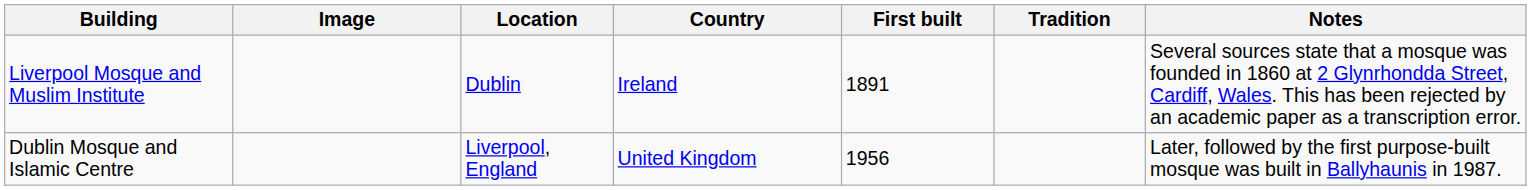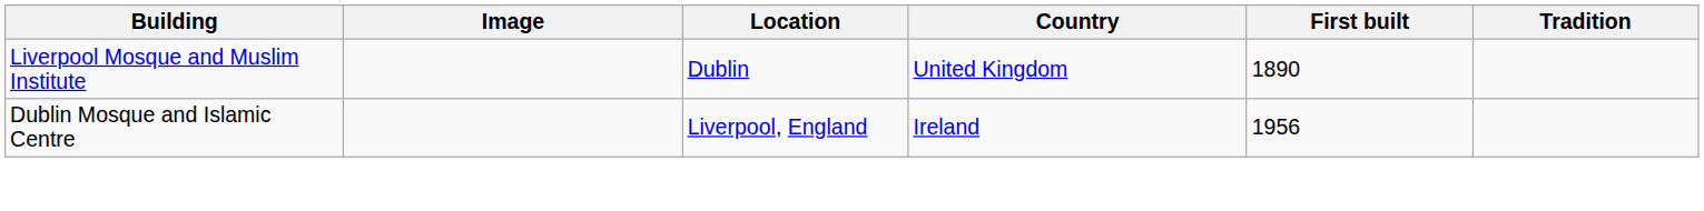 <table class="wikitable sortable">
 <tr>
 <th style="width:15%">Building</th>
 <th class="unsortable"; style="width:15%">Image</th>
 <th style="width:10%">Location</th>
 <th style="width:15%">Country</th>
 <th style="width:10%">First built</th>
 <th style="width:10%">Tradition</th>
-<th class="unsortable"; style="width:25%">Notes</th>
 </tr>
 <tr>
 <td><a href='#'>Liverpool Mosque and Muslim Institute</a></td>
 <td></td>
 <td><a href='#'>Dublin</a></td>
-<td><a href='#'>Ireland</a></td>
-<td>1891</td>
+<td><a href='#'>United Kingdom</a></td>
+<td>1890</td>
 <td></td>
-<td>Several sources state that a mosque was founded in 1860 at <a href='#'>2 Glynrhondda Street</a>, <a href='#'>Cardiff</a>, <a href='#'>Wales</a>. This has been rejected by an academic paper as a transcription error.</td>
 </tr>
 <tr>
 <td>Dublin Mosque and Islamic Centre</td>
 <td></td>
 <td><a href='#'>Liverpool</a>, <a href='#'>England</a></td>
-<td><a href='#'>United Kingdom</a></td>
+<td><a href='#'>Ireland</a></td>
 <td>1956</td>
 <td></td>
-<td>Later, followed by the first purpose-built mosque was built in <a href='#'>Ballyhaunis</a> in 1987.</td>
 </tr>
 </table>
